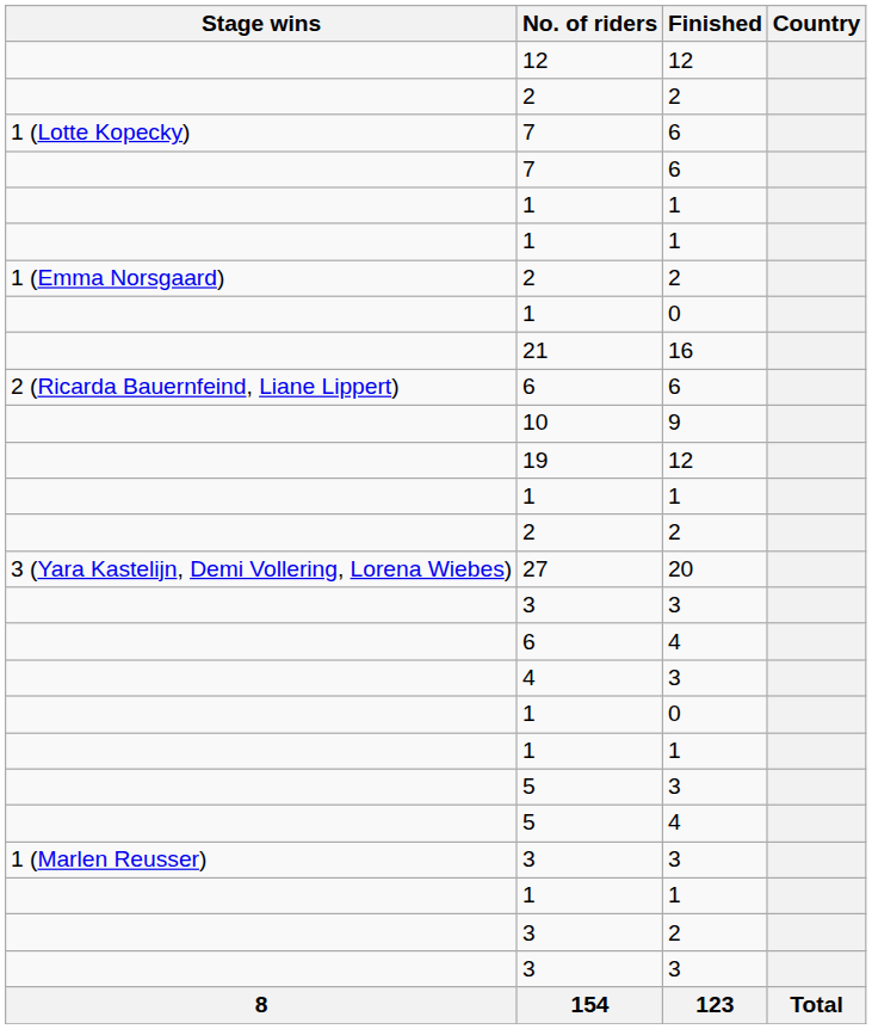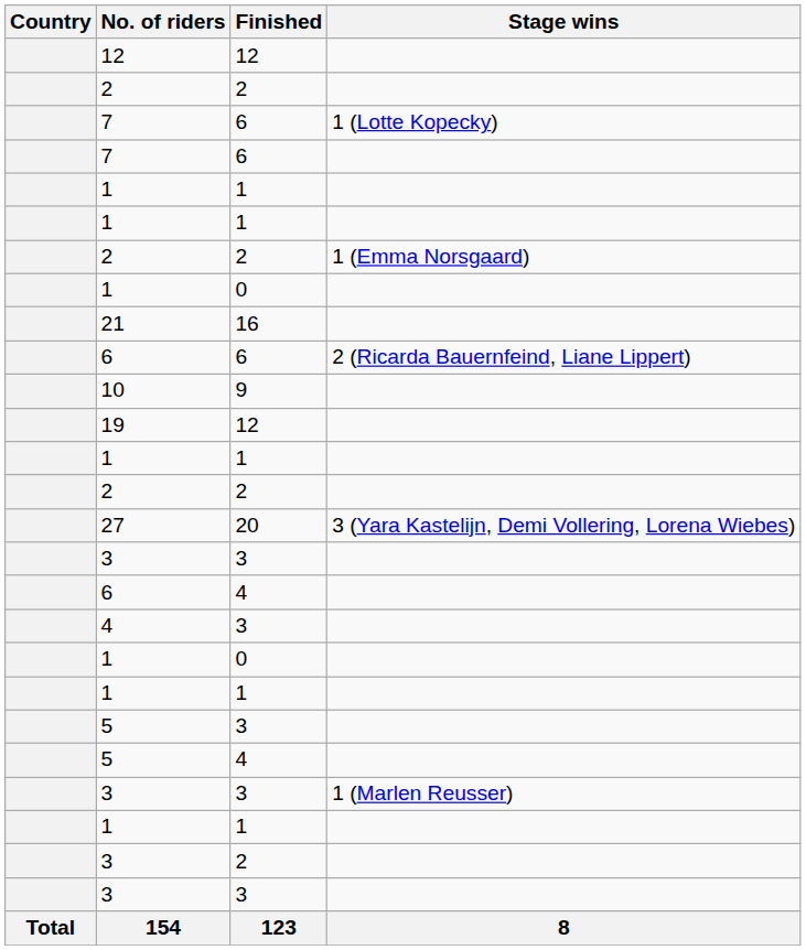 <table class="wikitable sortable plainrowheaders">
 <tr>
-<th scope="col">Stage wins</th>
+<th scope="col">Country</th>
 <th scope="col">No. of riders</th>
 <th scope="col">Finished</th>
-<th scope="col">Country</th>
+<th scope="col">Stage wins</th>
 </tr>
 <tr>
-<td></td>
+<th scope="row"></th>
 <td>12</td>
 <td>12</td>
-<th scope="row"></th>
+<td></td>
 </tr>
 <tr>
-<td></td>
+<th scope="row"></th>
 <td>2</td>
 <td>2</td>
-<th scope="row"></th>
+<td></td>
 </tr>
 <tr>
-<td>1 (<a href='#'>Lotte Kopecky</a>)</td>
+<th scope="row"></th>
 <td>7</td>
 <td>6</td>
-<th scope="row"></th>
+<td>1 (<a href='#'>Lotte Kopecky</a>)</td>
 </tr>
 <tr>
-<td></td>
+<th scope="row"></th>
 <td>7</td>
 <td>6</td>
-<th scope="row"></th>
+<td></td>
 </tr>
 <tr>
-<td></td>
+<th scope="row"></th>
 <td>1</td>
 <td>1</td>
-<th scope="row"></th>
+<td></td>
 </tr>
 <tr>
-<td></td>
+<th scope="row"></th>
 <td>1</td>
 <td>1</td>
-<th scope="row"></th>
+<td></td>
 </tr>
 <tr>
-<td>1 (<a href='#'>Emma Norsgaard</a>)</td>
+<th scope="row"></th>
 <td>2</td>
 <td>2</td>
-<th scope="row"></th>
+<td>1 (<a href='#'>Emma Norsgaard</a>)</td>
 </tr>
 <tr>
-<td></td>
+<th scope="row"></th>
 <td>1</td>
 <td>0</td>
-<th scope="row"></th>
+<td></td>
 </tr>
 <tr>
-<td></td>
+<th scope="row"></th>
 <td>21</td>
 <td>16</td>
-<th scope="row"></th>
+<td></td>
 </tr>
 <tr>
-<td>2 (<a href='#'>Ricarda Bauernfeind</a>, <a href='#'>Liane Lippert</a>)</td>
+<th scope="row"></th>
 <td>6</td>
 <td>6</td>
-<th scope="row"></th>
+<td>2 (<a href='#'>Ricarda Bauernfeind</a>, <a href='#'>Liane Lippert</a>)</td>
 </tr>
 <tr>
-<td></td>
+<th scope="row"></th>
 <td>10</td>
 <td>9</td>
-<th scope="row"></th>
+<td></td>
 </tr>
 <tr>
-<td></td>
+<th scope="row"></th>
 <td>19</td>
 <td>12</td>
-<th scope="row"></th>
+<td></td>
 </tr>
 <tr>
-<td></td>
+<th scope="row"></th>
 <td>1</td>
 <td>1</td>
-<th scope="row"></th>
+<td></td>
 </tr>
 <tr>
-<td></td>
+<th scope="row"></th>
 <td>2</td>
 <td>2</td>
-<th scope="row"></th>
+<td></td>
 </tr>
 <tr>
-<td>3 (<a href='#'>Yara Kastelijn</a>, <a href='#'>Demi Vollering</a>, <a href='#'>Lorena Wiebes</a>)</td>
+<th scope="row"></th>
 <td>27</td>
 <td>20</td>
-<th scope="row"></th>
+<td>3 (<a href='#'>Yara Kastelijn</a>, <a href='#'>Demi Vollering</a>, <a href='#'>Lorena Wiebes</a>)</td>
 </tr>
 <tr>
-<td></td>
+<th scope="row"></th>
 <td>3</td>
 <td>3</td>
-<th scope="row"></th>
+<td></td>
 </tr>
 <tr>
-<td></td>
+<th scope="row"></th>
 <td>6</td>
 <td>4</td>
-<th scope="row"></th>
+<td></td>
 </tr>
 <tr>
-<td></td>
+<th scope="row"></th>
 <td>4</td>
 <td>3</td>
-<th scope="row"></th>
+<td></td>
 </tr>
 <tr>
-<td></td>
+<th scope="row"></th>
 <td>1</td>
 <td>0</td>
-<th scope="row"></th>
+<td></td>
 </tr>
 <tr>
-<td></td>
+<th scope="row"></th>
 <td>1</td>
 <td>1</td>
-<th scope="row"></th>
+<td></td>
 </tr>
 <tr>
-<td></td>
+<th scope="row"></th>
 <td>5</td>
 <td>3</td>
-<th scope="row"></th>
+<td></td>
 </tr>
 <tr>
-<td></td>
+<th scope="row"></th>
 <td>5</td>
 <td>4</td>
-<th scope="row"></th>
+<td></td>
 </tr>
 <tr>
-<td>1 (<a href='#'>Marlen Reusser</a>)</td>
+<th scope="row"></th>
 <td>3</td>
 <td>3</td>
-<th scope="row"></th>
+<td>1 (<a href='#'>Marlen Reusser</a>)</td>
 </tr>
 <tr>
-<td></td>
+<th scope="row"></th>
 <td>1</td>
 <td>1</td>
-<th scope="row"></th>
+<td></td>
 </tr>
 <tr>
-<td></td>
+<th scope="row"></th>
 <td>3</td>
 <td>2</td>
-<th scope="row"></th>
+<td></td>
 </tr>
 <tr>
-<td></td>
+<th scope="row"></th>
 <td>3</td>
 <td>3</td>
-<th scope="row"></th>
+<td></td>
 </tr>
 <tr>
-<th>8</th>
+<th scope="row">Total</th>
 <th>154</th>
 <th>123</th>
-<th scope="row">Total</th>
+<th>8</th>
 </tr>
 </table>
